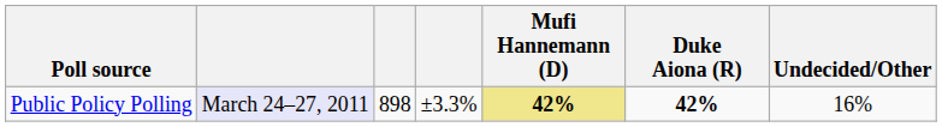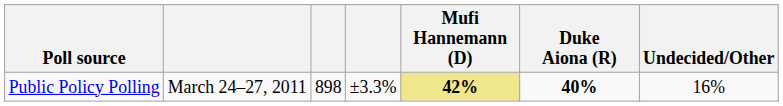 <table class="wikitable" style="text-align:center">
 <tr valign= bottom>
 <th>Poll source</th>
 <th></th>
 <th></th>
 <th></th>
 <th style="width:100px;">Mufi<br>Hannemann (D)</th>
 <th style="width:100px;">Duke<br>Aiona (R)</th>
 <th>Undecided/Other</th>
 </tr>
 <tr>
 <td align=left><a href='#'>Public Policy Polling</a></td>
-<td style="background: lavender;">March 24–27, 2011</td>
+<td>March 24–27, 2011</td>
 <td>898</td>
 <td>±3.3%</td>
 <td style="background: khaki;"><strong>42%</strong></td>
-<td><strong>42%</strong></td>
+<td><strong>40%</strong></td>
 <td>16%</td>
 </tr>
 </table>
